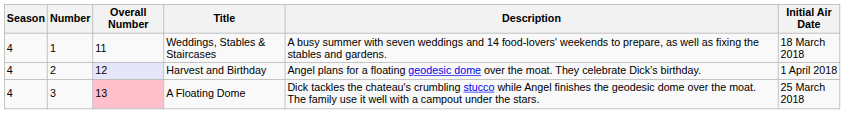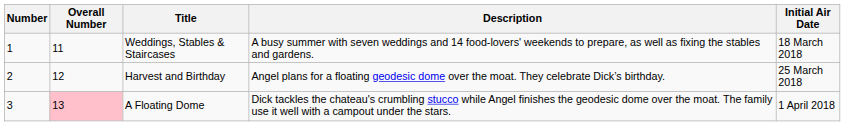 <table class="wikitable">
 <tr>
-<th>Season</th>
 <th>Number</th>
 <th>Overall Number</th>
 <th>Title</th>
 <th>Description</th>
 <th>Initial Air Date</th>
 </tr>
 <tr>
-<td>4</td>
 <td>1</td>
 <td>11</td>
 <td>Weddings, Stables & Staircases</td>
 <td>A busy summer with seven weddings and 14 food-lovers' weekends to prepare, as well as fixing the stables and gardens.</td>
 <td>18 March 2018</td>
 </tr>
 <tr>
-<td>4</td>
 <td>2</td>
-<td style="background: lavender;">12</td>
+<td>12</td>
 <td>Harvest and Birthday</td>
 <td>Angel plans for a floating <a href='#'>geodesic dome</a> over the moat. They celebrate Dick’s birthday.</td>
-<td>1 April 2018</td>
+<td>25 March 2018</td>
 </tr>
 <tr>
-<td>4</td>
 <td>3</td>
 <td style="background: pink;">13</td>
 <td>A Floating Dome</td>
 <td>Dick tackles the chateau's crumbling <a href='#'>stucco</a> while Angel finishes the geodesic dome over the moat. The family use it well with a campout under the stars.</td>
-<td>25 March 2018</td>
+<td>1 April 2018</td>
 </tr>
 </table>
